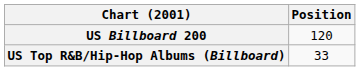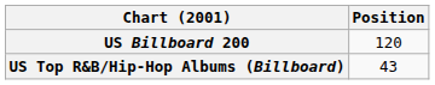 <table class="wikitable sortable plainrowheaders" style="text-align:center">
 <tr>
 <th scope="col">Chart (2001)</th>
 <th scope="col">Position</th>
 </tr>
 <tr>
 <th scope="row">US <em>Billboard</em> 200</th>
 <td>120</td>
 </tr>
 <tr>
 <th scope="row">US Top R&B/Hip-Hop Albums (<em>Billboard</em>)</th>
-<td>33</td>
+<td>43</td>
 </tr>
 </table>
